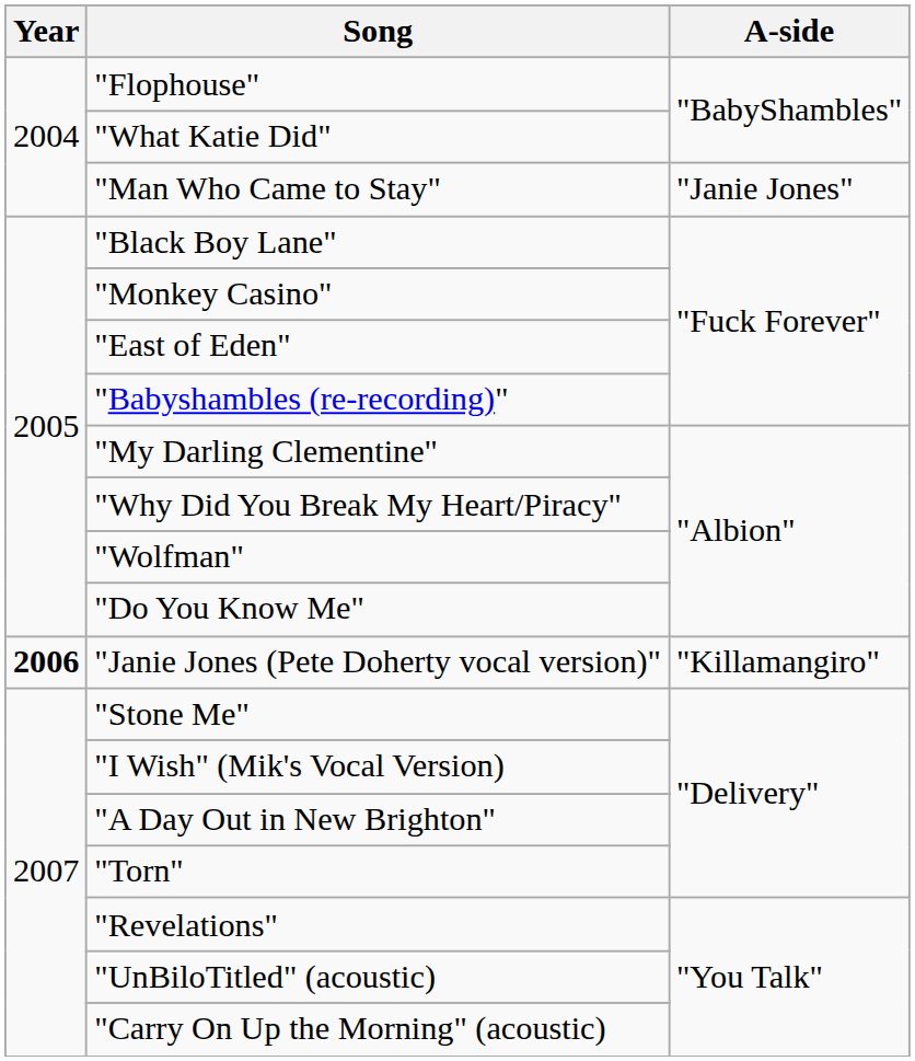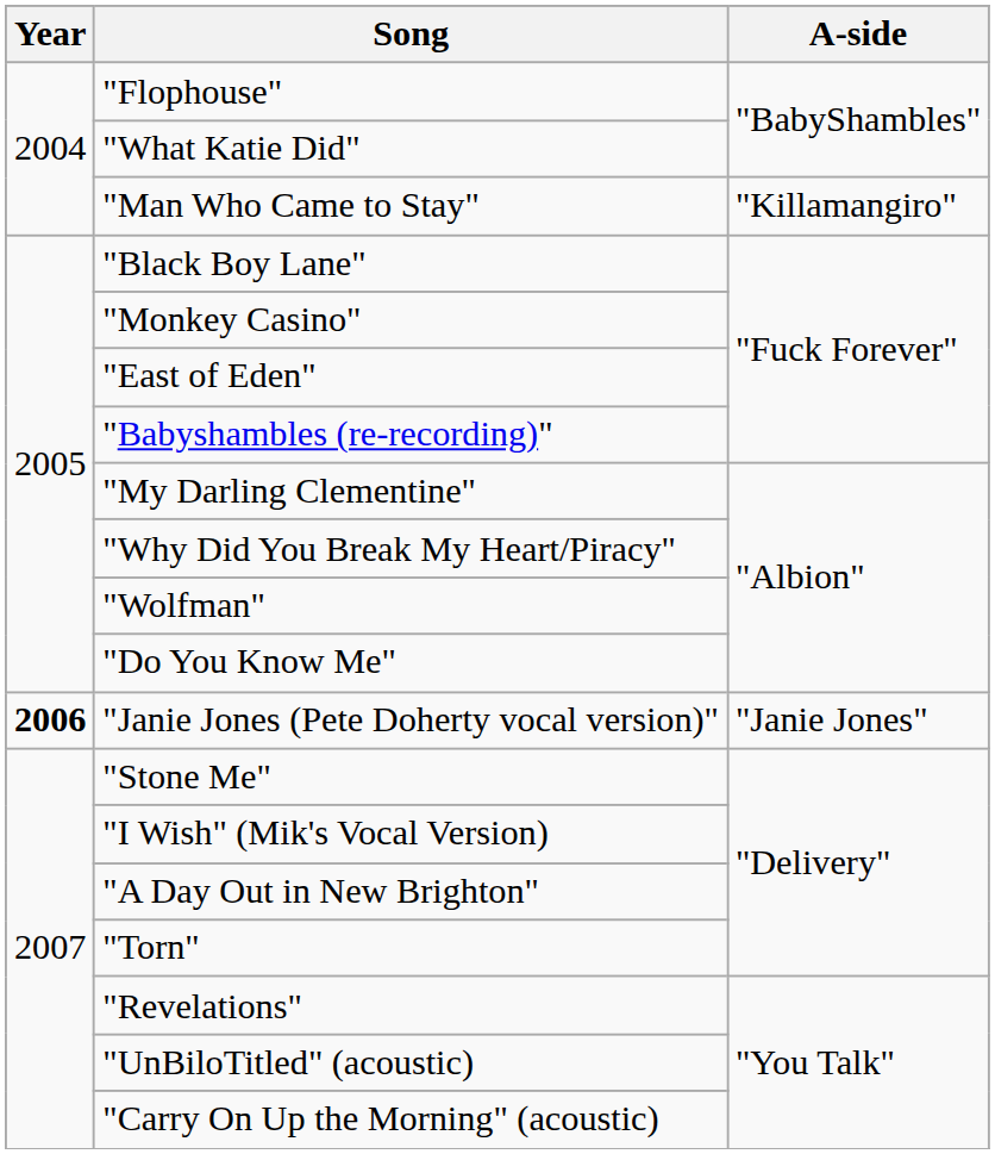 <table class="wikitable">
 <tr>
 <th>Year</th>
 <th>Song</th>
 <th>A-side</th>
 </tr>
 <tr>
 <td rowspan="3">2004</td>
 <td>"Flophouse"</td>
 <td rowspan="2">"BabyShambles"</td>
 </tr>
 <tr>
 <td>"What Katie Did"</td>
 </tr>
 <tr>
 <td>"Man Who Came to Stay"</td>
-<td>"Janie Jones"</td>
+<td>"Killamangiro"</td>
 </tr>
 <tr>
 <td rowspan="8">2005</td>
 <td>"Black Boy Lane"</td>
 <td rowspan="4">"Fuck Forever"</td>
 </tr>
 <tr>
 <td>"Monkey Casino"</td>
 </tr>
 <tr>
 <td>"East of Eden"</td>
 </tr>
 <tr>
 <td>"<a href='#'>Babyshambles (re-recording)</a>"</td>
 </tr>
 <tr>
 <td>"My Darling Clementine"</td>
 <td rowspan="4">"Albion"</td>
 </tr>
 <tr>
 <td>"Why Did You Break My Heart/Piracy"</td>
 </tr>
 <tr>
 <td>"Wolfman"</td>
 </tr>
 <tr>
 <td>"Do You Know Me"</td>
 </tr>
 <tr>
 <td rowspan="1"><strong>2006</strong></td>
 <td>"Janie Jones (Pete Doherty vocal version)"</td>
-<td>"Killamangiro"</td>
+<td>"Janie Jones"</td>
 </tr>
 <tr>
 <td rowspan="7">2007</td>
 <td>"Stone Me"</td>
 <td rowspan="4">"Delivery"</td>
 </tr>
 <tr>
 <td>"I Wish" (Mik's Vocal Version)</td>
 </tr>
 <tr>
 <td>"A Day Out in New Brighton"</td>
 </tr>
 <tr>
 <td>"Torn"</td>
 </tr>
 <tr>
 <td>"Revelations"</td>
 <td rowspan="3">"You Talk"</td>
 </tr>
 <tr>
 <td>"UnBiloTitled" (acoustic)</td>
 </tr>
 <tr>
 <td>"Carry On Up the Morning" (acoustic)</td>
 </tr>
 <tr>
 </tr>
 </table>
